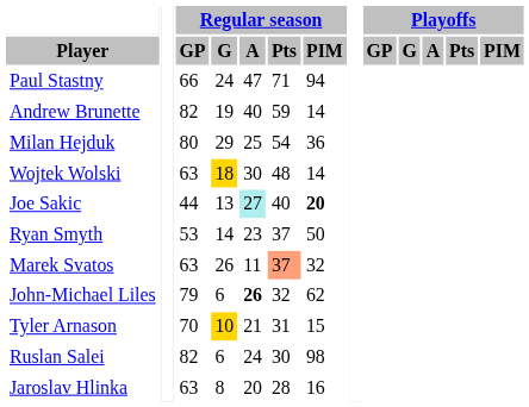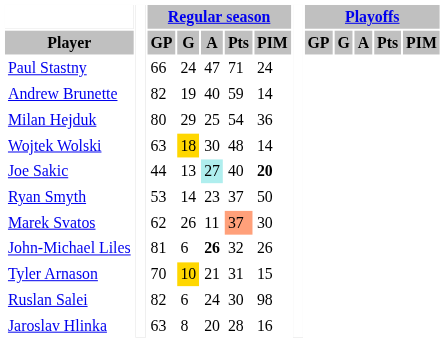 <table BORDER="0" CELLPADDING="3" CELLSPACING="2" ID="Table1">
 <tr ALIGN="center" bgcolor="#c0c0c0">
 <th ALIGN="center" colspan="1" bgcolor="#ffffff"> </th>
 <th ALIGN="center" rowspan="99" bgcolor="#ffffff"> </th>
 <th ALIGN="center" colspan="5"><a href='#'>Regular season</a></th>
 <th ALIGN="center" rowspan="99" bgcolor="#ffffff"> </th>
 <th ALIGN="center" colspan="5"><a href='#'>Playoffs</a></th>
 </tr>
 <tr ALIGN="center" bgcolor="#c0c0c0">
 <th ALIGN="center">Player</th>
 <th ALIGN="center">GP</th>
 <th ALIGN="center">G</th>
 <th ALIGN="center">A</th>
 <th ALIGN="center">Pts</th>
 <th ALIGN="center">PIM</th>
 <th ALIGN="center">GP</th>
 <th ALIGN="center">G</th>
 <th ALIGN="center">A</th>
 <th ALIGN="center">Pts</th>
 <th ALIGN="center">PIM</th>
 </tr>
 <tr>
 <td><a href='#'>Paul Stastny</a></td>
 <td>66</td>
 <td>24</td>
 <td>47</td>
 <td>71</td>
-<td>94</td>
+<td>24</td>
 </tr>
 <tr>
 <td><a href='#'>Andrew Brunette</a></td>
 <td>82</td>
 <td>19</td>
 <td>40</td>
 <td>59</td>
 <td>14</td>
 </tr>
 <tr>
 <td><a href='#'>Milan Hejduk</a></td>
 <td>80</td>
 <td>29</td>
 <td>25</td>
 <td>54</td>
 <td>36</td>
 </tr>
 <tr>
 <td><a href='#'>Wojtek Wolski</a></td>
 <td>63</td>
 <td style="background: gold;">18</td>
 <td>30</td>
 <td>48</td>
 <td>14</td>
 </tr>
 <tr>
 <td><a href='#'>Joe Sakic</a></td>
 <td>44</td>
 <td>13</td>
 <td style="background: paleturquoise;">27</td>
 <td>40</td>
 <td><strong>20</strong></td>
 </tr>
 <tr>
 <td><a href='#'>Ryan Smyth</a></td>
 <td>53</td>
 <td>14</td>
 <td>23</td>
 <td>37</td>
 <td>50</td>
 </tr>
 <tr>
 <td><a href='#'>Marek Svatos</a></td>
-<td>63</td>
+<td>62</td>
 <td>26</td>
 <td>11</td>
 <td style="background: lightsalmon;">37</td>
-<td>32</td>
+<td>30</td>
 </tr>
 <tr>
 <td><a href='#'>John-Michael Liles</a></td>
-<td>79</td>
+<td>81</td>
 <td>6</td>
 <td><strong>26</strong></td>
 <td>32</td>
-<td>62</td>
+<td>26</td>
 </tr>
 <tr>
 <td><a href='#'>Tyler Arnason</a></td>
 <td>70</td>
 <td style="background: gold;">10</td>
 <td>21</td>
 <td>31</td>
 <td>15</td>
 </tr>
 <tr>
 <td><a href='#'>Ruslan Salei</a></td>
 <td>82</td>
 <td>6</td>
 <td>24</td>
 <td>30</td>
 <td>98</td>
 </tr>
 <tr>
 <td><a href='#'>Jaroslav Hlinka</a></td>
 <td>63</td>
 <td>8</td>
 <td>20</td>
 <td>28</td>
 <td>16</td>
 </tr>
 </table>
